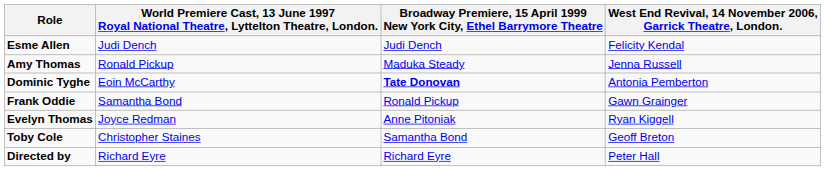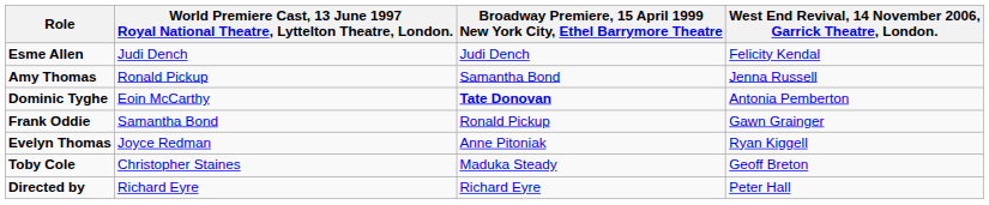 <table class="wikitable">
 <tr>
 <th>Role</th>
 <th>World Premiere Cast, 13 June 1997<br> <a href='#'>Royal National Theatre</a>, Lyttelton Theatre, London.</th>
 <th>Broadway Premiere, 15 April 1999<br>New York City, <a href='#'>Ethel Barrymore Theatre</a></th>
 <th>West End Revival, 14 November 2006, <br><a href='#'>Garrick Theatre</a>, London.</th>
 </tr>
 <tr>
 <td><strong>Esme Allen</strong></td>
 <td><a href='#'>Judi Dench</a></td>
 <td><a href='#'>Judi Dench</a></td>
 <td><a href='#'>Felicity Kendal</a></td>
 </tr>
 <tr>
 <td><strong>Amy Thomas</strong></td>
 <td><a href='#'>Ronald Pickup</a></td>
-<td><a href='#'>Maduka Steady</a></td>
+<td><a href='#'>Samantha Bond</a></td>
 <td><a href='#'>Jenna Russell</a></td>
 </tr>
 <tr>
 <td><strong>Dominic Tyghe</strong></td>
 <td><a href='#'>Eoin McCarthy</a></td>
 <td><strong><a href='#'>Tate Donovan</a></strong></td>
 <td><a href='#'>Antonia Pemberton</a></td>
 </tr>
 <tr>
 <td><strong>Frank Oddie</strong></td>
 <td><a href='#'>Samantha Bond</a></td>
 <td><a href='#'>Ronald Pickup</a></td>
 <td><a href='#'>Gawn Grainger</a></td>
 </tr>
 <tr>
 <td><strong>Evelyn Thomas</strong></td>
 <td><a href='#'>Joyce Redman</a></td>
 <td><a href='#'>Anne Pitoniak</a></td>
 <td><a href='#'>Ryan Kiggell</a></td>
 </tr>
 <tr>
 <td><strong>Toby Cole</strong></td>
 <td><a href='#'>Christopher Staines</a></td>
-<td><a href='#'>Samantha Bond</a></td>
+<td><a href='#'>Maduka Steady</a></td>
 <td><a href='#'>Geoff Breton</a></td>
 </tr>
 <tr>
 <td><strong>Directed by</strong></td>
 <td><a href='#'>Richard Eyre</a></td>
 <td><a href='#'>Richard Eyre</a></td>
 <td><a href='#'>Peter Hall</a></td>
 </tr>
 </table>
